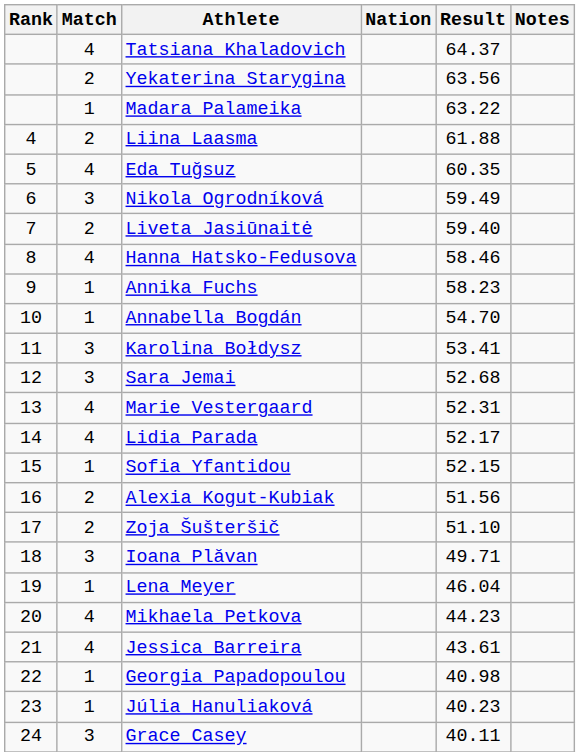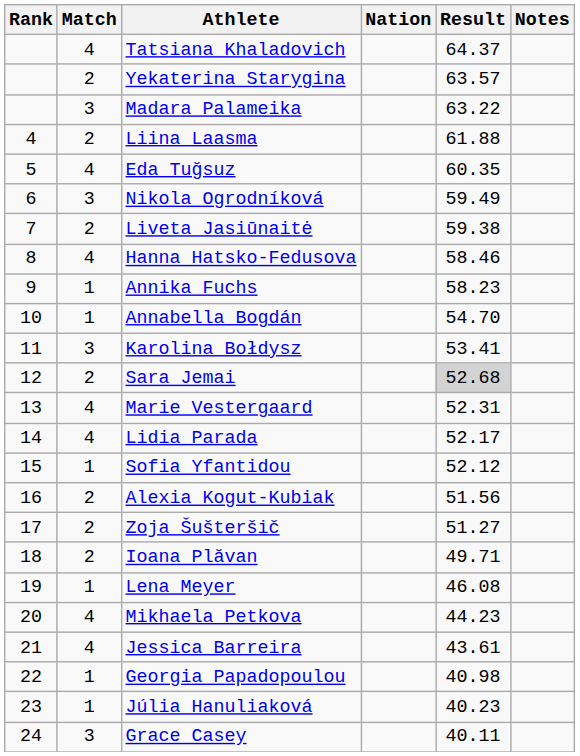 <table class="wikitable sortable" style="text-align:center">
 <tr>
 <th>Rank</th>
 <th>Match</th>
 <th>Athlete</th>
 <th>Nation</th>
 <th>Result</th>
 <th>Notes</th>
 </tr>
 <tr>
 <td></td>
 <td>4</td>
 <td align=left><a href='#'>Tatsiana Khaladovich</a></td>
 <td align=left></td>
 <td>64.37</td>
 <td></td>
 </tr>
 <tr>
 <td></td>
 <td>2</td>
 <td align=left><a href='#'>Yekaterina Starygina</a></td>
 <td align=left></td>
-<td>63.56</td>
+<td>63.57</td>
 <td></td>
 </tr>
 <tr>
 <td></td>
-<td>1</td>
+<td>3</td>
 <td align=left><a href='#'>Madara Palameika</a></td>
 <td align=left></td>
 <td>63.22</td>
 <td></td>
 </tr>
 <tr>
 <td>4</td>
 <td>2</td>
 <td align=left><a href='#'>Liina Laasma</a></td>
 <td align=left></td>
 <td>61.88</td>
 <td></td>
 </tr>
 <tr>
 <td>5</td>
 <td>4</td>
 <td align=left><a href='#'>Eda Tuğsuz</a></td>
 <td align=left></td>
 <td>60.35</td>
 <td></td>
 </tr>
 <tr>
 <td>6</td>
 <td>3</td>
 <td align=left><a href='#'>Nikola Ogrodníková</a></td>
 <td align=left></td>
 <td>59.49</td>
 <td></td>
 </tr>
 <tr>
 <td>7</td>
 <td>2</td>
 <td align=left><a href='#'>Liveta Jasiūnaitė</a></td>
 <td align=left></td>
-<td>59.40</td>
+<td>59.38</td>
 <td></td>
 </tr>
 <tr>
 <td>8</td>
 <td>4</td>
 <td align=left><a href='#'>Hanna Hatsko-Fedusova</a></td>
 <td align=left></td>
 <td>58.46</td>
 <td></td>
 </tr>
 <tr>
 <td>9</td>
 <td>1</td>
 <td align=left><a href='#'>Annika Fuchs</a></td>
 <td align=left></td>
 <td>58.23</td>
 <td></td>
 </tr>
 <tr>
 <td>10</td>
 <td>1</td>
 <td align=left><a href='#'>Annabella Bogdán</a></td>
 <td align=left></td>
 <td>54.70</td>
 <td></td>
 </tr>
 <tr>
 <td>11</td>
 <td>3</td>
 <td align=left><a href='#'>Karolina Bołdysz</a></td>
 <td align=left></td>
 <td>53.41</td>
 <td></td>
 </tr>
 <tr>
 <td>12</td>
-<td>3</td>
+<td>2</td>
 <td align=left><a href='#'>Sara Jemai</a></td>
 <td align=left></td>
-<td>52.68</td>
+<td style="background: lightgrey;">52.68</td>
 <td></td>
 </tr>
 <tr>
 <td>13</td>
 <td>4</td>
 <td align=left><a href='#'>Marie Vestergaard</a></td>
 <td align=left></td>
 <td>52.31</td>
 <td></td>
 </tr>
 <tr>
 <td>14</td>
 <td>4</td>
 <td align=left><a href='#'>Lidia Parada</a></td>
 <td align=left></td>
 <td>52.17</td>
 <td></td>
 </tr>
 <tr>
 <td>15</td>
 <td>1</td>
 <td align=left><a href='#'>Sofia Yfantidou</a></td>
 <td align=left></td>
-<td>52.15</td>
+<td>52.12</td>
 <td></td>
 </tr>
 <tr>
 <td>16</td>
 <td>2</td>
 <td align=left><a href='#'>Alexia Kogut-Kubiak</a></td>
 <td align=left></td>
 <td>51.56</td>
 <td></td>
 </tr>
 <tr>
 <td>17</td>
 <td>2</td>
 <td align=left><a href='#'>Zoja Šušteršič</a></td>
 <td align=left></td>
-<td>51.10</td>
+<td>51.27</td>
 <td></td>
 </tr>
 <tr>
 <td>18</td>
-<td>3</td>
+<td>2</td>
 <td align=left><a href='#'>Ioana Plăvan</a></td>
 <td align=left></td>
 <td>49.71</td>
 <td></td>
 </tr>
 <tr>
 <td>19</td>
 <td>1</td>
 <td align=left><a href='#'>Lena Meyer</a></td>
 <td align=left></td>
-<td>46.04</td>
+<td>46.08</td>
 <td></td>
 </tr>
 <tr>
 <td>20</td>
 <td>4</td>
 <td align=left><a href='#'>Mikhaela Petkova</a></td>
 <td align=left></td>
 <td>44.23</td>
 <td></td>
 </tr>
 <tr>
 <td>21</td>
 <td>4</td>
 <td align=left><a href='#'>Jessica Barreira</a></td>
 <td align=left></td>
 <td>43.61</td>
 <td></td>
 </tr>
 <tr>
 <td>22</td>
 <td>1</td>
 <td align=left><a href='#'>Georgia Papadopoulou</a></td>
 <td align=left></td>
 <td>40.98</td>
 <td></td>
 </tr>
 <tr>
 <td>23</td>
 <td>1</td>
 <td align=left><a href='#'>Júlia Hanuliaková</a></td>
 <td align=left></td>
 <td>40.23</td>
 <td></td>
 </tr>
 <tr>
 <td>24</td>
 <td>3</td>
 <td align=left><a href='#'>Grace Casey</a></td>
 <td align=left></td>
 <td>40.11</td>
 <td></td>
 </tr>
 </table>
